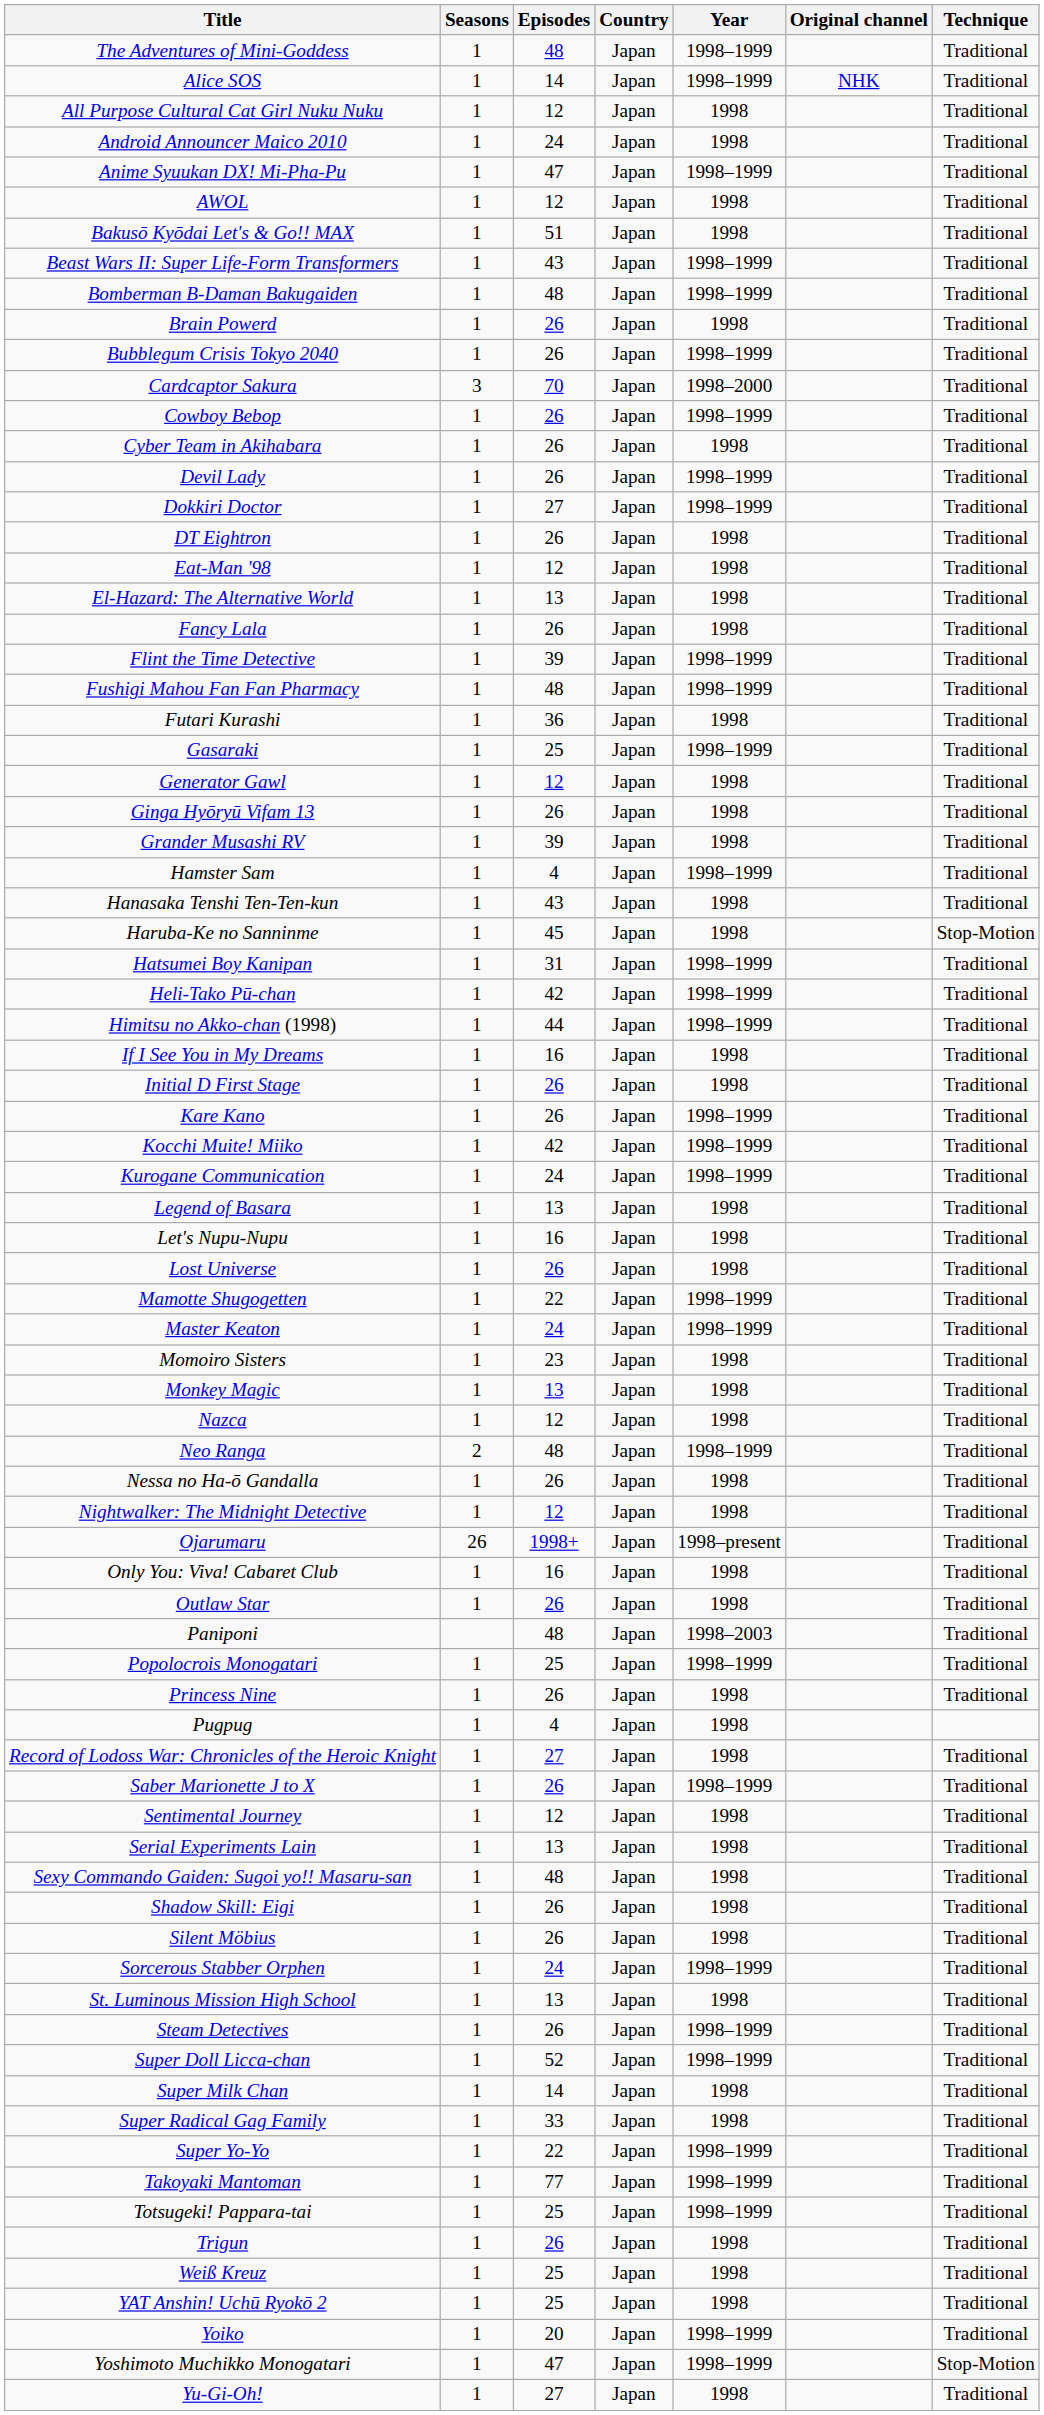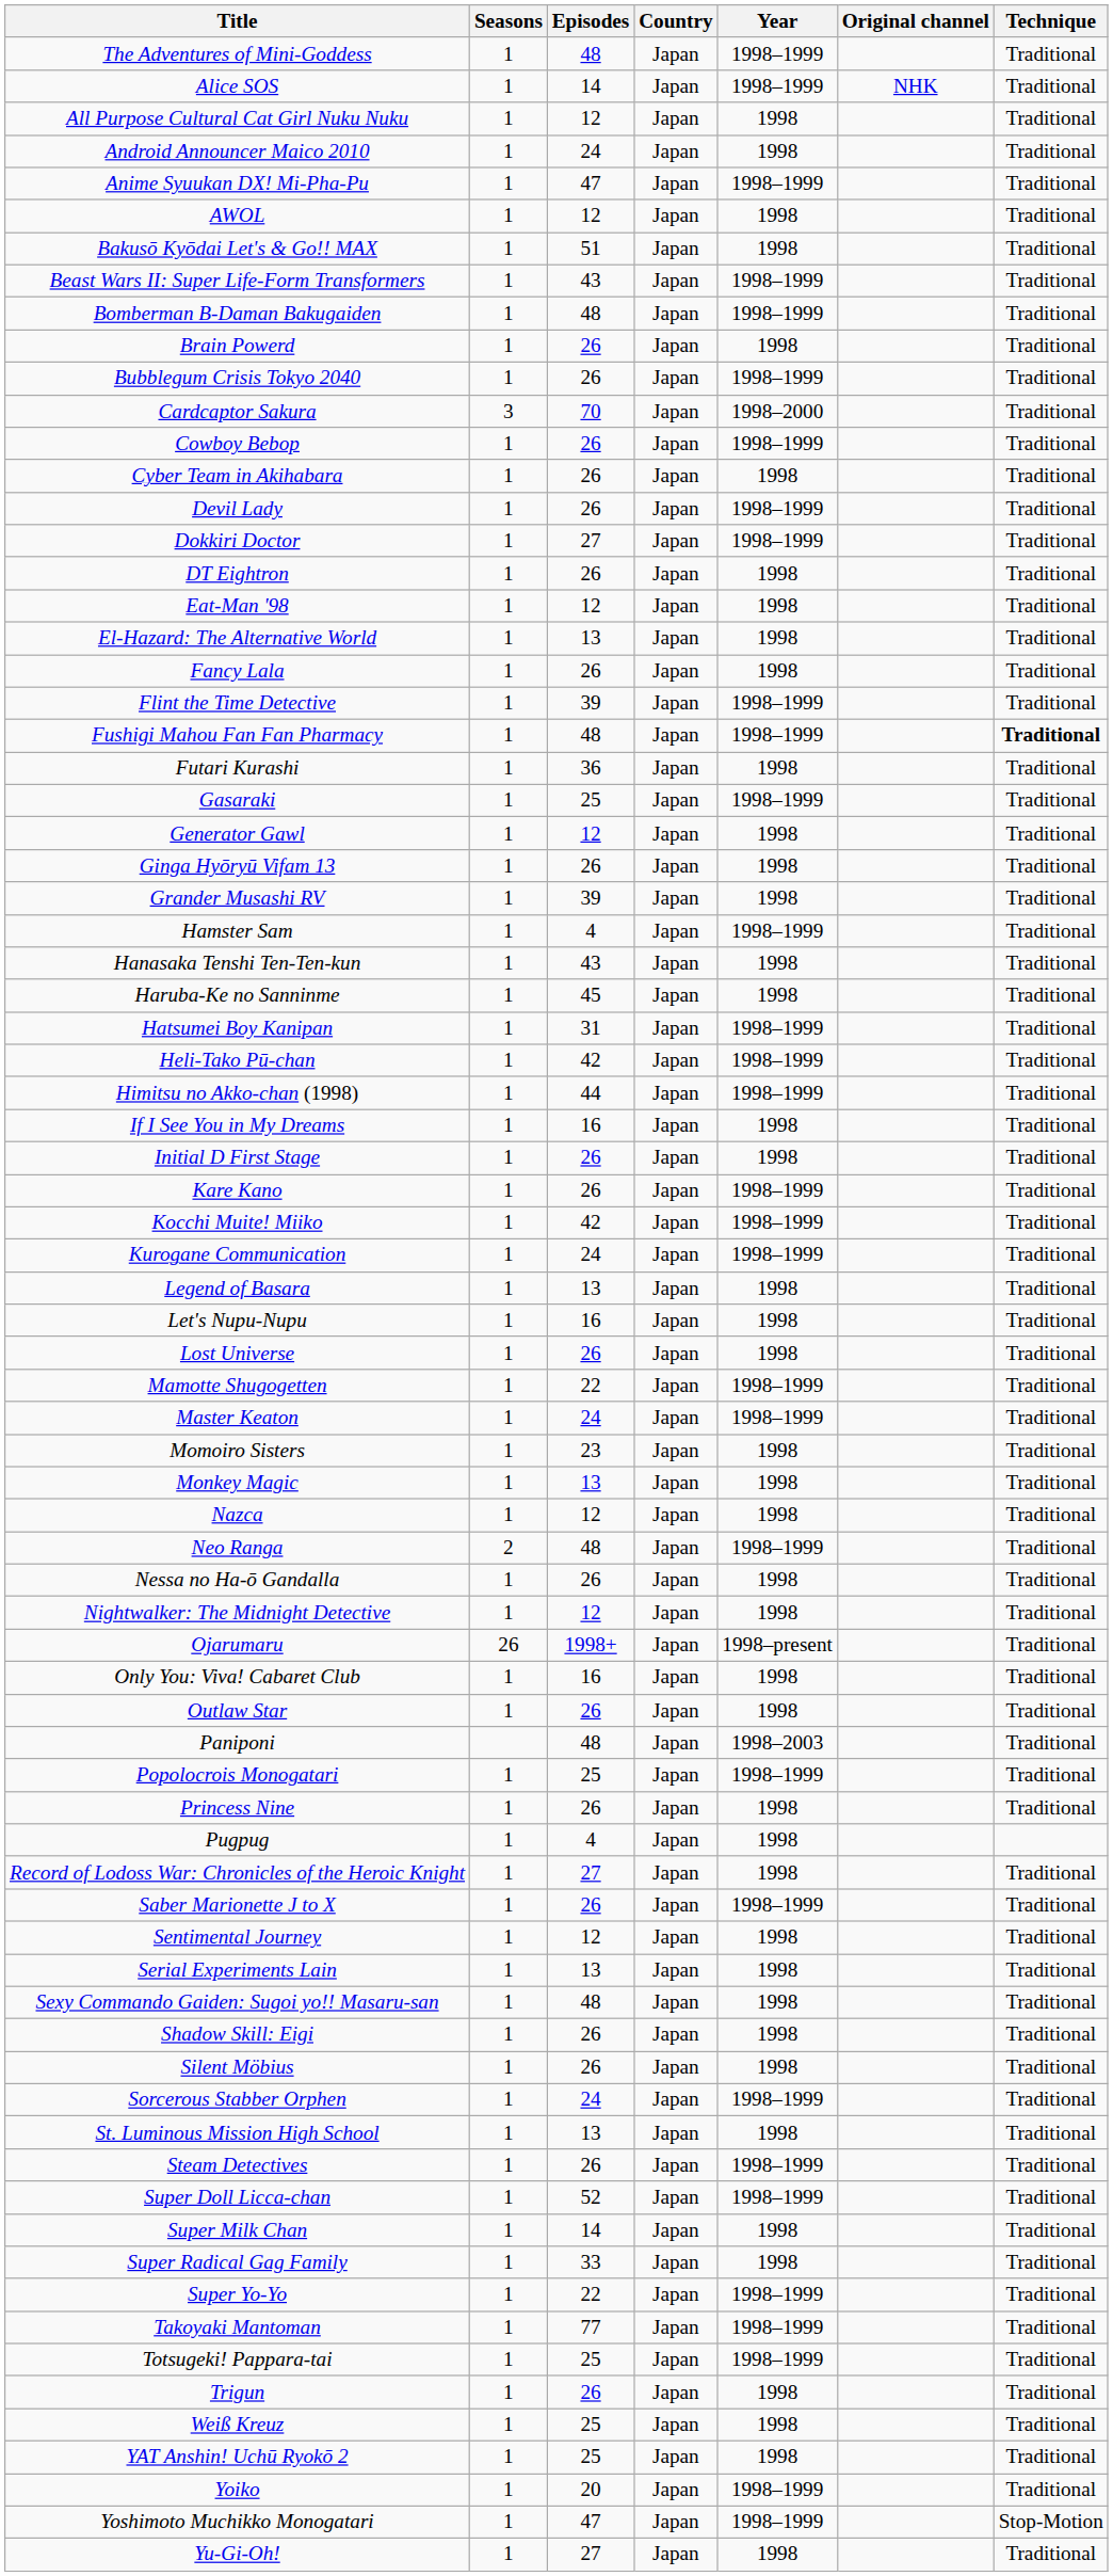 <table class="wikitable sortable" style="text-align:center;">
 <tr>
 <th>Title</th>
 <th>Seasons</th>
 <th>Episodes</th>
 <th>Country</th>
 <th>Year</th>
 <th>Original channel</th>
 <th>Technique</th>
 </tr>
 <tr>
 <td data-sort-value="Adventures of Mini-Goddess"><em><a href='#'>The Adventures of Mini-Goddess</a></em></td>
 <td>1</td>
 <td><a href='#'>48</a></td>
 <td>Japan</td>
 <td>1998–1999</td>
 <td></td>
 <td>Traditional</td>
 </tr>
 <tr>
 <td><em><a href='#'>Alice SOS</a></em></td>
 <td>1</td>
 <td>14</td>
 <td>Japan</td>
 <td>1998–1999</td>
 <td><a href='#'>NHK</a></td>
 <td>Traditional</td>
 </tr>
 <tr>
 <td><em><a href='#'>All Purpose Cultural Cat Girl Nuku Nuku</a></em></td>
 <td>1</td>
 <td>12</td>
 <td>Japan</td>
 <td>1998</td>
 <td></td>
 <td>Traditional</td>
 </tr>
 <tr>
 <td><em><a href='#'>Android Announcer Maico 2010</a></em></td>
 <td>1</td>
 <td>24</td>
 <td>Japan</td>
 <td>1998</td>
 <td></td>
 <td>Traditional</td>
 </tr>
 <tr>
 <td><em><a href='#'>Anime Syuukan DX! Mi-Pha-Pu</a></em></td>
 <td>1</td>
 <td>47</td>
 <td>Japan</td>
 <td>1998–1999</td>
 <td></td>
 <td>Traditional</td>
 </tr>
 <tr>
 <td><em><a href='#'>AWOL</a></em></td>
 <td>1</td>
 <td>12</td>
 <td>Japan</td>
 <td>1998</td>
 <td></td>
 <td>Traditional</td>
 </tr>
 <tr>
 <td><em><a href='#'>Bakusō Kyōdai Let's & Go!! MAX</a></em></td>
 <td>1</td>
 <td>51</td>
 <td>Japan</td>
 <td>1998</td>
 <td></td>
 <td>Traditional</td>
 </tr>
 <tr>
 <td><em><a href='#'>Beast Wars II: Super Life-Form Transformers</a></em></td>
 <td>1</td>
 <td>43</td>
 <td>Japan</td>
 <td>1998–1999</td>
 <td></td>
 <td>Traditional</td>
 </tr>
 <tr>
 <td><em><a href='#'>Bomberman B-Daman Bakugaiden</a></em></td>
 <td>1</td>
 <td>48</td>
 <td>Japan</td>
 <td>1998–1999</td>
 <td></td>
 <td>Traditional</td>
 </tr>
 <tr>
 <td><em><a href='#'>Brain Powerd</a></em></td>
 <td>1</td>
 <td><a href='#'>26</a></td>
 <td>Japan</td>
 <td>1998</td>
 <td></td>
 <td>Traditional</td>
 </tr>
 <tr>
 <td><em><a href='#'>Bubblegum Crisis Tokyo 2040</a></em></td>
 <td>1</td>
 <td>26</td>
 <td>Japan</td>
 <td>1998–1999</td>
 <td></td>
 <td>Traditional</td>
 </tr>
 <tr>
 <td><em><a href='#'>Cardcaptor Sakura</a></em></td>
 <td>3</td>
 <td><a href='#'>70</a></td>
 <td>Japan</td>
 <td>1998–2000</td>
 <td></td>
 <td>Traditional</td>
 </tr>
 <tr>
 <td><em><a href='#'>Cowboy Bebop</a></em></td>
 <td>1</td>
 <td><a href='#'>26</a></td>
 <td>Japan</td>
 <td>1998–1999</td>
 <td></td>
 <td>Traditional</td>
 </tr>
 <tr>
 <td><em><a href='#'>Cyber Team in Akihabara</a></em></td>
 <td>1</td>
 <td>26</td>
 <td>Japan</td>
 <td>1998</td>
 <td></td>
 <td>Traditional</td>
 </tr>
 <tr>
 <td><em><a href='#'>Devil Lady</a></em></td>
 <td>1</td>
 <td>26</td>
 <td>Japan</td>
 <td>1998–1999</td>
 <td></td>
 <td>Traditional</td>
 </tr>
 <tr>
 <td><em><a href='#'>Dokkiri Doctor</a></em></td>
 <td>1</td>
 <td>27</td>
 <td>Japan</td>
 <td>1998–1999</td>
 <td></td>
 <td>Traditional</td>
 </tr>
 <tr>
 <td><em><a href='#'>DT Eightron</a></em></td>
 <td>1</td>
 <td>26</td>
 <td>Japan</td>
 <td>1998</td>
 <td></td>
 <td>Traditional</td>
 </tr>
 <tr>
 <td><em><a href='#'>Eat-Man '98</a></em></td>
 <td>1</td>
 <td>12</td>
 <td>Japan</td>
 <td>1998</td>
 <td></td>
 <td>Traditional</td>
 </tr>
 <tr>
 <td><em><a href='#'>El-Hazard: The Alternative World</a></em></td>
 <td>1</td>
 <td>13</td>
 <td>Japan</td>
 <td>1998</td>
 <td></td>
 <td>Traditional</td>
 </tr>
 <tr>
 <td><em><a href='#'>Fancy Lala</a></em></td>
 <td>1</td>
 <td>26</td>
 <td>Japan</td>
 <td>1998</td>
 <td></td>
 <td>Traditional</td>
 </tr>
 <tr>
 <td><em><a href='#'>Flint the Time Detective</a></em></td>
 <td>1</td>
 <td>39</td>
 <td>Japan</td>
 <td>1998–1999</td>
 <td></td>
 <td>Traditional</td>
 </tr>
 <tr>
 <td><em><a href='#'>Fushigi Mahou Fan Fan Pharmacy</a></em></td>
 <td>1</td>
 <td>48</td>
 <td>Japan</td>
 <td>1998–1999</td>
 <td></td>
-<td>Traditional</td>
+<td><strong>Traditional</strong></td>
 </tr>
 <tr>
 <td><em>Futari Kurashi</em></td>
 <td>1</td>
 <td>36</td>
 <td>Japan</td>
 <td>1998</td>
 <td></td>
 <td>Traditional</td>
 </tr>
 <tr>
 <td><em><a href='#'>Gasaraki</a></em></td>
 <td>1</td>
 <td>25</td>
 <td>Japan</td>
 <td>1998–1999</td>
 <td></td>
 <td>Traditional</td>
 </tr>
 <tr>
 <td><em><a href='#'>Generator Gawl</a></em></td>
 <td>1</td>
 <td><a href='#'>12</a></td>
 <td>Japan</td>
 <td>1998</td>
 <td></td>
 <td>Traditional</td>
 </tr>
 <tr>
 <td><em><a href='#'>Ginga Hyōryū Vifam 13</a></em></td>
 <td>1</td>
 <td>26</td>
 <td>Japan</td>
 <td>1998</td>
 <td></td>
 <td>Traditional</td>
 </tr>
 <tr>
 <td><em><a href='#'>Grander Musashi RV</a></em></td>
 <td>1</td>
 <td>39</td>
 <td>Japan</td>
 <td>1998</td>
 <td></td>
 <td>Traditional</td>
 </tr>
 <tr>
 <td><em>Hamster Sam</em></td>
 <td>1</td>
 <td>4</td>
 <td>Japan</td>
 <td>1998–1999</td>
 <td></td>
 <td>Traditional</td>
 </tr>
 <tr>
 <td><em>Hanasaka Tenshi Ten-Ten-kun</em></td>
 <td>1</td>
 <td>43</td>
 <td>Japan</td>
 <td>1998</td>
 <td></td>
 <td>Traditional</td>
 </tr>
 <tr>
 <td><em>Haruba-Ke no Sanninme</em></td>
 <td>1</td>
 <td>45</td>
 <td>Japan</td>
 <td>1998</td>
 <td></td>
-<td>Stop-Motion</td>
+<td>Traditional</td>
 </tr>
 <tr>
 <td><em><a href='#'>Hatsumei Boy Kanipan</a></em></td>
 <td>1</td>
 <td>31</td>
 <td>Japan</td>
 <td>1998–1999</td>
 <td></td>
 <td>Traditional</td>
 </tr>
 <tr>
 <td><em><a href='#'>Heli-Tako Pū-chan</a></em></td>
 <td>1</td>
 <td>42</td>
 <td>Japan</td>
 <td>1998–1999</td>
 <td></td>
 <td>Traditional</td>
 </tr>
 <tr>
 <td><em><a href='#'>Himitsu no Akko-chan</a></em> (1998)</td>
 <td>1</td>
 <td>44</td>
 <td>Japan</td>
 <td>1998–1999</td>
 <td></td>
 <td>Traditional</td>
 </tr>
 <tr>
 <td><em><a href='#'>If I See You in My Dreams</a></em></td>
 <td>1</td>
 <td>16</td>
 <td>Japan</td>
 <td>1998</td>
 <td></td>
 <td>Traditional</td>
 </tr>
 <tr>
 <td><em><a href='#'>Initial D First Stage</a></em></td>
 <td>1</td>
 <td><a href='#'>26</a></td>
 <td>Japan</td>
 <td>1998</td>
 <td></td>
 <td>Traditional</td>
 </tr>
 <tr>
 <td><em><a href='#'>Kare Kano</a></em></td>
 <td>1</td>
 <td>26</td>
 <td>Japan</td>
 <td>1998–1999</td>
 <td></td>
 <td>Traditional</td>
 </tr>
 <tr>
 <td><em><a href='#'>Kocchi Muite! Miiko</a></em></td>
 <td>1</td>
 <td>42</td>
 <td>Japan</td>
 <td>1998–1999</td>
 <td></td>
 <td>Traditional</td>
 </tr>
 <tr>
 <td><em><a href='#'>Kurogane Communication</a></em></td>
 <td>1</td>
 <td>24</td>
 <td>Japan</td>
 <td>1998–1999</td>
 <td></td>
 <td>Traditional</td>
 </tr>
 <tr>
 <td><em><a href='#'>Legend of Basara</a></em></td>
 <td>1</td>
 <td>13</td>
 <td>Japan</td>
 <td>1998</td>
 <td></td>
 <td>Traditional</td>
 </tr>
 <tr>
 <td><em>Let's Nupu-Nupu</em></td>
 <td>1</td>
 <td>16</td>
 <td>Japan</td>
 <td>1998</td>
 <td></td>
 <td>Traditional</td>
 </tr>
 <tr>
 <td><em><a href='#'>Lost Universe</a></em></td>
 <td>1</td>
 <td><a href='#'>26</a></td>
 <td>Japan</td>
 <td>1998</td>
 <td></td>
 <td>Traditional</td>
 </tr>
 <tr>
 <td><em><a href='#'>Mamotte Shugogetten</a></em></td>
 <td>1</td>
 <td>22</td>
 <td>Japan</td>
 <td>1998–1999</td>
 <td></td>
 <td>Traditional</td>
 </tr>
 <tr>
 <td><em><a href='#'>Master Keaton</a></em></td>
 <td>1</td>
 <td><a href='#'>24</a></td>
 <td>Japan</td>
 <td>1998–1999</td>
 <td></td>
 <td>Traditional</td>
 </tr>
 <tr>
 <td><em>Momoiro Sisters</em></td>
 <td>1</td>
 <td>23</td>
 <td>Japan</td>
 <td>1998</td>
 <td></td>
 <td>Traditional</td>
 </tr>
 <tr>
 <td><em><a href='#'>Monkey Magic</a></em></td>
 <td>1</td>
 <td><a href='#'>13</a></td>
 <td>Japan</td>
 <td>1998</td>
 <td></td>
 <td>Traditional</td>
 </tr>
 <tr>
 <td><em><a href='#'>Nazca</a></em></td>
 <td>1</td>
 <td>12</td>
 <td>Japan</td>
 <td>1998</td>
 <td></td>
 <td>Traditional</td>
 </tr>
 <tr>
 <td><em><a href='#'>Neo Ranga</a></em></td>
 <td>2</td>
 <td>48</td>
 <td>Japan</td>
 <td>1998–1999</td>
 <td></td>
 <td>Traditional</td>
 </tr>
 <tr>
 <td><em>Nessa no Ha-ō Gandalla</em></td>
 <td>1</td>
 <td>26</td>
 <td>Japan</td>
 <td>1998</td>
 <td></td>
 <td>Traditional</td>
 </tr>
 <tr>
 <td><em><a href='#'>Nightwalker: The Midnight Detective</a></em></td>
 <td>1</td>
 <td><a href='#'>12</a></td>
 <td>Japan</td>
 <td>1998</td>
 <td></td>
 <td>Traditional</td>
 </tr>
 <tr>
 <td><em><a href='#'>Ojarumaru</a></em></td>
 <td>26</td>
 <td><a href='#'>1998+</a></td>
 <td>Japan</td>
 <td>1998–present</td>
 <td></td>
 <td>Traditional</td>
 </tr>
 <tr>
 <td><em>Only You: Viva! Cabaret Club</em></td>
 <td>1</td>
 <td>16</td>
 <td>Japan</td>
 <td>1998</td>
 <td></td>
 <td>Traditional</td>
 </tr>
 <tr>
 <td><em><a href='#'>Outlaw Star</a></em></td>
 <td>1</td>
 <td><a href='#'>26</a></td>
 <td>Japan</td>
 <td>1998</td>
 <td></td>
 <td>Traditional</td>
 </tr>
 <tr>
 <td><em>Paniponi</em></td>
 <td></td>
 <td>48</td>
 <td>Japan</td>
 <td>1998–2003</td>
 <td></td>
 <td>Traditional</td>
 </tr>
 <tr>
 <td><em><a href='#'>Popolocrois Monogatari</a></em></td>
 <td>1</td>
 <td>25</td>
 <td>Japan</td>
 <td>1998–1999</td>
 <td></td>
 <td>Traditional</td>
 </tr>
 <tr>
 <td><em><a href='#'>Princess Nine</a></em></td>
 <td>1</td>
 <td>26</td>
 <td>Japan</td>
 <td>1998</td>
 <td></td>
 <td>Traditional</td>
 </tr>
 <tr>
 <td><em>Pugpug</em></td>
 <td>1</td>
 <td>4</td>
 <td>Japan</td>
 <td>1998</td>
 <td></td>
 <td></td>
 </tr>
 <tr>
 <td><em><a href='#'>Record of Lodoss War: Chronicles of the Heroic Knight</a></em></td>
 <td>1</td>
 <td><a href='#'>27</a></td>
 <td>Japan</td>
 <td>1998</td>
 <td></td>
 <td>Traditional</td>
 </tr>
 <tr>
 <td><em><a href='#'>Saber Marionette J to X</a></em></td>
 <td>1</td>
 <td><a href='#'>26</a></td>
 <td>Japan</td>
 <td>1998–1999</td>
 <td></td>
 <td>Traditional</td>
 </tr>
 <tr>
 <td><em><a href='#'>Sentimental Journey</a></em></td>
 <td>1</td>
 <td>12</td>
 <td>Japan</td>
 <td>1998</td>
 <td></td>
 <td>Traditional</td>
 </tr>
 <tr>
 <td><em><a href='#'>Serial Experiments Lain</a></em></td>
 <td>1</td>
 <td>13</td>
 <td>Japan</td>
 <td>1998</td>
 <td></td>
 <td>Traditional</td>
 </tr>
 <tr>
 <td><em><a href='#'>Sexy Commando Gaiden: Sugoi yo!! Masaru-san</a></em></td>
 <td>1</td>
 <td>48</td>
 <td>Japan</td>
 <td>1998</td>
 <td></td>
 <td>Traditional</td>
 </tr>
 <tr>
 <td><em><a href='#'>Shadow Skill: Eigi</a></em></td>
 <td>1</td>
 <td>26</td>
 <td>Japan</td>
 <td>1998</td>
 <td></td>
 <td>Traditional</td>
 </tr>
 <tr>
 <td><em><a href='#'>Silent Möbius</a></em></td>
 <td>1</td>
 <td>26</td>
 <td>Japan</td>
 <td>1998</td>
 <td></td>
 <td>Traditional</td>
 </tr>
 <tr>
 <td><em><a href='#'>Sorcerous Stabber Orphen</a></em></td>
 <td>1</td>
 <td><a href='#'>24</a></td>
 <td>Japan</td>
 <td>1998–1999</td>
 <td></td>
 <td>Traditional</td>
 </tr>
 <tr>
 <td><em><a href='#'>St. Luminous Mission High School</a></em></td>
 <td>1</td>
 <td>13</td>
 <td>Japan</td>
 <td>1998</td>
 <td></td>
 <td>Traditional</td>
 </tr>
 <tr>
 <td><em><a href='#'>Steam Detectives</a></em></td>
 <td>1</td>
 <td>26</td>
 <td>Japan</td>
 <td>1998–1999</td>
 <td></td>
 <td>Traditional</td>
 </tr>
 <tr>
 <td><em><a href='#'>Super Doll Licca-chan</a></em></td>
 <td>1</td>
 <td>52</td>
 <td>Japan</td>
 <td>1998–1999</td>
 <td></td>
 <td>Traditional</td>
 </tr>
 <tr>
 <td><em><a href='#'>Super Milk Chan</a></em></td>
 <td>1</td>
 <td>14</td>
 <td>Japan</td>
 <td>1998</td>
 <td></td>
 <td>Traditional</td>
 </tr>
 <tr>
 <td><em><a href='#'>Super Radical Gag Family</a></em></td>
 <td>1</td>
 <td>33</td>
 <td>Japan</td>
 <td>1998</td>
 <td></td>
 <td>Traditional</td>
 </tr>
 <tr>
 <td><em><a href='#'>Super Yo-Yo</a></em></td>
 <td>1</td>
 <td>22</td>
 <td>Japan</td>
 <td>1998–1999</td>
 <td></td>
 <td>Traditional</td>
 </tr>
 <tr>
 <td><em><a href='#'>Takoyaki Mantoman</a></em></td>
 <td>1</td>
 <td>77</td>
 <td>Japan</td>
 <td>1998–1999</td>
 <td></td>
 <td>Traditional</td>
 </tr>
 <tr>
 <td><em>Totsugeki! Pappara-tai</em></td>
 <td>1</td>
 <td>25</td>
 <td>Japan</td>
 <td>1998–1999</td>
 <td></td>
 <td>Traditional</td>
 </tr>
 <tr>
 <td><em><a href='#'>Trigun</a></em></td>
 <td>1</td>
 <td><a href='#'>26</a></td>
 <td>Japan</td>
 <td>1998</td>
 <td></td>
 <td>Traditional</td>
 </tr>
 <tr>
 <td><em><a href='#'>Weiß Kreuz</a></em></td>
 <td>1</td>
 <td>25</td>
 <td>Japan</td>
 <td>1998</td>
 <td></td>
 <td>Traditional</td>
 </tr>
 <tr>
 <td><em><a href='#'>YAT Anshin! Uchū Ryokō 2</a></em></td>
 <td>1</td>
 <td>25</td>
 <td>Japan</td>
 <td>1998</td>
 <td></td>
 <td>Traditional</td>
 </tr>
 <tr>
 <td><em><a href='#'>Yoiko</a></em></td>
 <td>1</td>
 <td>20</td>
 <td>Japan</td>
 <td>1998–1999</td>
 <td></td>
 <td>Traditional</td>
 </tr>
 <tr>
 <td><em>Yoshimoto Muchikko Monogatari</em></td>
 <td>1</td>
 <td>47</td>
 <td>Japan</td>
 <td>1998–1999</td>
 <td></td>
 <td>Stop-Motion</td>
 </tr>
 <tr>
 <td><em><a href='#'>Yu-Gi-Oh!</a></em></td>
 <td>1</td>
 <td>27</td>
 <td>Japan</td>
 <td>1998</td>
 <td></td>
 <td>Traditional</td>
 </tr>
 </table>
